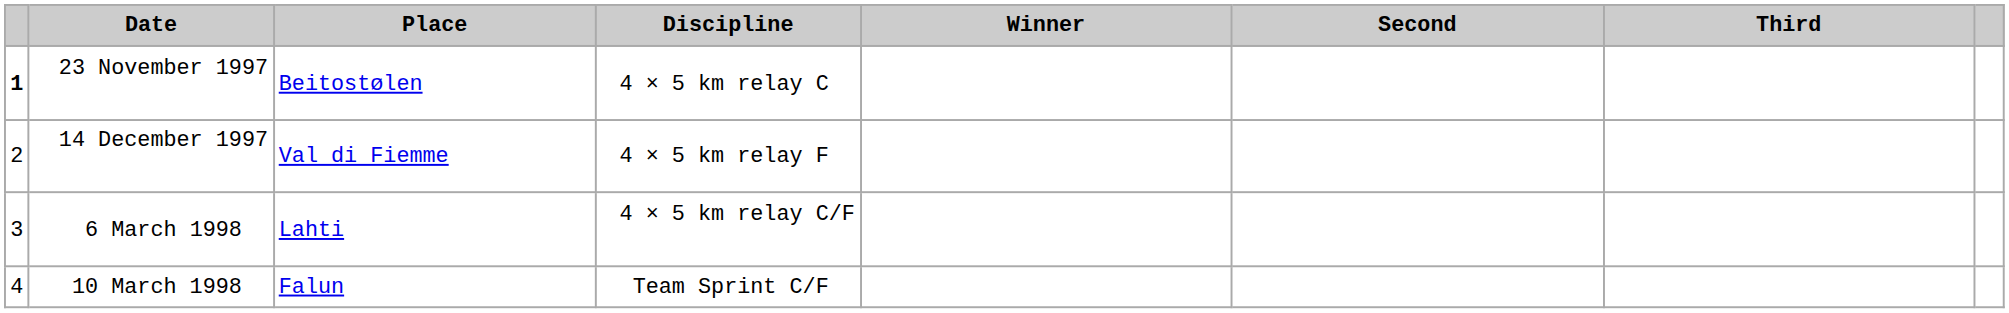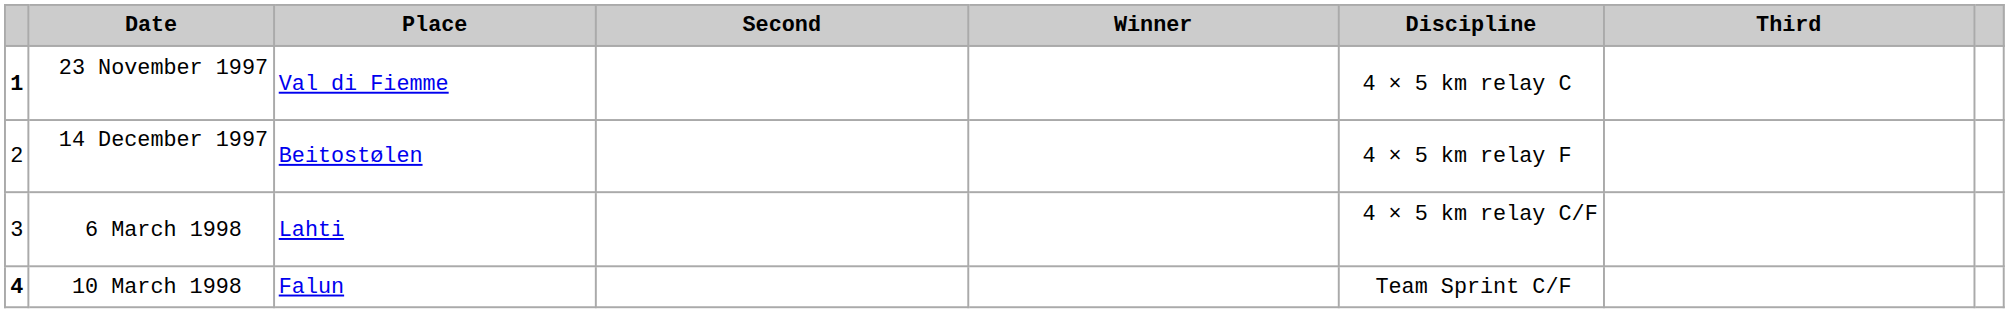 <table class="wikitable plainrowheaders" style="background:#fff; font-size:86%; line-height:16px; border:grey solid 1px; border-collapse:collapse;">
 <tr style="background:#ccc; text-align:center;">
 <th scope="col" style="background:#ccc; width=20 px;"></th>
 <th scope="col" style="background:#ccc; width:120px;">Date</th>
 <th scope="col" style="background:#ccc; width:160px;">Place</th>
+<th scope="col" style="background:#ccc; width:185px;">Second</th>
+<th scope="col" style="background:#ccc; width:185px;">Winner</th>
 <th scope="col" style="background:#ccc; width:130px;">Discipline</th>
-<th scope="col" style="background:#ccc; width:185px;">Winner</th>
-<th scope="col" style="background:#ccc; width:185px;">Second</th>
 <th scope="col" style="background:#ccc; width:185px;">Third</th>
 <th scope="col" style="background:#ccc; width:10px;"></th>
 </tr>
 <tr>
 <td align=center><strong>1</strong></td>
 <td align=right>23 November 1997  </td>
-<td> <a href='#'>Beitostølen</a></td>
-<td align=right>4 × 5 km relay C  </td>
+<td> <a href='#'>Val di Fiemme</a></td>
 <td></td>
 <td></td>
+<td align=right>4 × 5 km relay C  </td>
 <td></td>
 <td></td>
 </tr>
 <tr>
 <td align=center>2</td>
 <td align=right>14 December 1997  </td>
-<td> <a href='#'>Val di Fiemme</a></td>
-<td align=right>4 × 5 km relay F  </td>
+<td> <a href='#'>Beitostølen</a></td>
 <td></td>
 <td></td>
+<td align=right>4 × 5 km relay F  </td>
 <td></td>
 <td></td>
 </tr>
 <tr>
 <td align=center>3</td>
 <td align=right>6 March 1998  </td>
 <td> <a href='#'>Lahti</a></td>
-<td align=right>4 × 5 km relay C/F  </td>
 <td></td>
 <td></td>
+<td align=right>4 × 5 km relay C/F  </td>
 <td></td>
 <td></td>
 </tr>
 <tr>
-<td align=center>4</td>
+<td align=center><strong>4</strong></td>
 <td align=right>10 March 1998  </td>
 <td> <a href='#'>Falun</a></td>
-<td align=right>Team Sprint C/F  </td>
 <td></td>
 <td></td>
+<td align=right>Team Sprint C/F  </td>
 <td></td>
 <td></td>
 </tr>
 </table>
